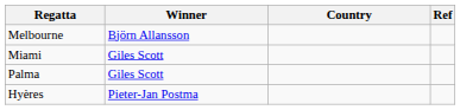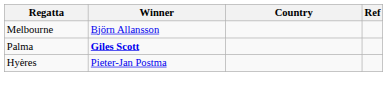 <table class="wikitable">
 <tr>
 <th width=120>Regatta</th>
 <th style="width:200px;">Winner</th>
 <th style="width:200px;">Country</th>
 <th>Ref</th>
 </tr>
 <tr>
 <td>Melbourne</td>
 <td><a href='#'>Björn Allansson</a></td>
 <td></td>
 <td></td>
 </tr>
 <tr>
-<td>Miami</td>
-<td><a href='#'>Giles Scott</a></td>
-<td></td>
-<td></td>
-</tr>
-<tr>
 <td>Palma</td>
-<td><a href='#'>Giles Scott</a></td>
+<td><strong><a href='#'>Giles Scott</a></strong></td>
 <td></td>
 <td></td>
 </tr>
 <tr>
 <td>Hyères</td>
 <td><a href='#'>Pieter-Jan Postma</a></td>
 <td></td>
 <td></td>
 </tr>
 </table>
